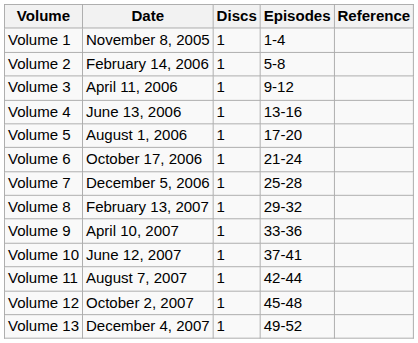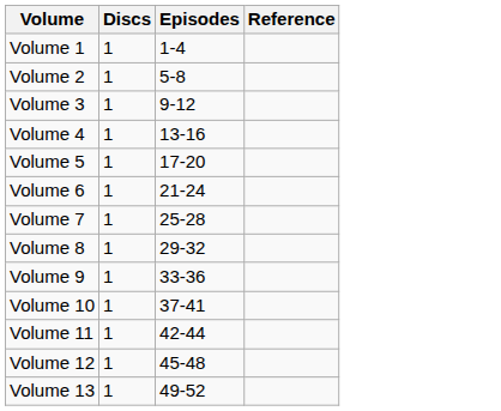 <table class="wikitable" border="1">
 <tr>
 <th>Volume</th>
-<th>Date</th>
 <th>Discs</th>
 <th>Episodes</th>
 <th>Reference</th>
 </tr>
 <tr>
 <td>Volume 1</td>
-<td>November 8, 2005</td>
 <td>1</td>
 <td>1-4</td>
 <td></td>
 </tr>
 <tr>
 <td>Volume 2</td>
-<td>February 14, 2006</td>
 <td>1</td>
 <td>5-8</td>
 <td></td>
 </tr>
 <tr>
 <td>Volume 3</td>
-<td>April 11, 2006</td>
 <td>1</td>
 <td>9-12</td>
 <td></td>
 </tr>
 <tr>
 <td>Volume 4</td>
-<td>June 13, 2006</td>
 <td>1</td>
 <td>13-16</td>
 <td></td>
 </tr>
 <tr>
 <td>Volume 5</td>
-<td>August 1, 2006</td>
 <td>1</td>
 <td>17-20</td>
 <td></td>
 </tr>
 <tr>
 <td>Volume 6</td>
-<td>October 17, 2006</td>
 <td>1</td>
 <td>21-24</td>
 <td></td>
 </tr>
 <tr>
 <td>Volume 7</td>
-<td>December 5, 2006</td>
 <td>1</td>
 <td>25-28</td>
 <td></td>
 </tr>
 <tr>
 <td>Volume 8</td>
-<td>February 13, 2007</td>
 <td>1</td>
 <td>29-32</td>
 <td></td>
 </tr>
 <tr>
 <td>Volume 9</td>
-<td>April 10, 2007</td>
 <td>1</td>
 <td>33-36</td>
 <td></td>
 </tr>
 <tr>
 <td>Volume 10</td>
-<td>June 12, 2007</td>
 <td>1</td>
 <td>37-41</td>
 <td></td>
 </tr>
 <tr>
 <td>Volume 11</td>
-<td>August 7, 2007</td>
 <td>1</td>
 <td>42-44</td>
 <td></td>
 </tr>
 <tr>
 <td>Volume 12</td>
-<td>October 2, 2007</td>
 <td>1</td>
 <td>45-48</td>
 <td></td>
 </tr>
 <tr>
 <td>Volume 13</td>
-<td>December 4, 2007</td>
 <td>1</td>
 <td>49-52</td>
 <td></td>
 </tr>
 </table>
